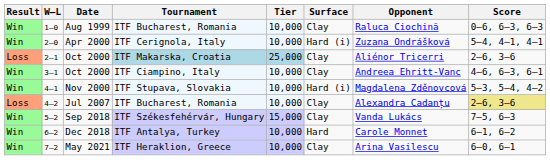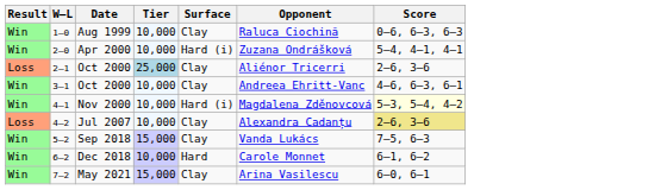 <table class="sortable wikitable">
 <tr>
 <th>Result</th>
 <th class="unsortable">W–L</th>
 <th>Date</th>
-<th>Tournament</th>
 <th>Tier</th>
 <th>Surface</th>
 <th>Opponent</th>
 <th class="unsortable">Score</th>
 </tr>
 <tr>
 <td bgcolor="98FB98">Win</td>
 <td><small>1–0</small></td>
 <td>Aug 1999</td>
-<td bgcolor="#f0f8ff">ITF Bucharest, Romania</td>
 <td bgcolor="#f0f8ff">10,000</td>
 <td>Clay</td>
 <td> <a href='#'>Raluca Ciochină</a></td>
 <td>0–6, 6–3, 6–3</td>
 </tr>
 <tr>
 <td bgcolor="98FB98">Win</td>
 <td><small>2–0</small></td>
 <td>Apr 2000</td>
-<td bgcolor="#f0f8ff">ITF Cerignola, Italy</td>
 <td bgcolor="#f0f8ff">10,000</td>
 <td>Hard (i)</td>
 <td> <a href='#'>Zuzana Ondrášková</a></td>
 <td>5–4, 4–1, 4–1</td>
 </tr>
 <tr>
 <td bgcolor="FFA07A">Loss</td>
 <td><small>2–1</small></td>
 <td>Oct 2000</td>
-<td bgcolor="lightblue">ITF Makarska, Croatia</td>
 <td bgcolor="lightblue">25,000</td>
 <td>Clay</td>
 <td> <a href='#'>Aliénor Tricerri</a></td>
 <td>2–6, 3–6</td>
 </tr>
 <tr>
 <td bgcolor="98FB98">Win</td>
 <td><small>3–1</small></td>
 <td>Oct 2000</td>
-<td bgcolor="#f0f8ff">ITF Ciampino, Italy</td>
 <td bgcolor="#f0f8ff">10,000</td>
 <td>Clay</td>
 <td> <a href='#'>Andreea Ehritt-Vanc</a></td>
 <td>4–6, 6–3, 6–1</td>
 </tr>
 <tr>
 <td bgcolor="98FB98">Win</td>
 <td><small>4–1</small></td>
 <td>Nov 2000</td>
-<td bgcolor="#f0f8ff">ITF Stupava, Slovakia</td>
 <td bgcolor="#f0f8ff">10,000</td>
 <td>Hard (i)</td>
 <td> <a href='#'>Magdalena Zděnovcová</a></td>
-<td>5–3, 5–4, 4–2</td>
+<td style="background: lightyellow;">5–3, 5–4, 4–2</td>
 </tr>
 <tr>
 <td bgcolor="FFA07A">Loss</td>
 <td><small>4–2</small></td>
 <td>Jul 2007</td>
-<td bgcolor="#f0f8ff">ITF Bucharest, Romania</td>
 <td bgcolor="#f0f8ff">10,000</td>
 <td>Clay</td>
 <td> <a href='#'>Alexandra Cadanțu</a></td>
 <td style="background: khaki;">2–6, 3–6</td>
 </tr>
 <tr>
 <td bgcolor="98FB98">Win</td>
 <td><small>5–2</small></td>
 <td>Sep 2018</td>
-<td bgcolor=#ccf>ITF Székesfehérvár, Hungary</td>
 <td bgcolor=#ccf>15,000</td>
 <td>Clay</td>
 <td> <a href='#'>Vanda Lukács</a></td>
 <td>7–5, 6–3</td>
 </tr>
 <tr>
 <td bgcolor="98FB98">Win</td>
 <td><small>6–2</small></td>
 <td>Dec 2018</td>
-<td bgcolor=#ccf>ITF Antalya, Turkey</td>
 <td bgcolor=#ccf>10,000</td>
 <td>Hard</td>
 <td> <a href='#'>Carole Monnet</a></td>
 <td>6–1, 6–2</td>
 </tr>
 <tr>
 <td bgcolor="98FB98">Win</td>
 <td><small>7–2</small></td>
 <td>May 2021</td>
-<td bgcolor=#ccf>ITF Heraklion, Greece</td>
-<td bgcolor=#ccf>10,000</td>
+<td bgcolor=#ccf>15,000</td>
 <td>Clay</td>
 <td> <a href='#'>Arina Vasilescu</a></td>
 <td>6–0, 6–1</td>
 </tr>
 </table>
